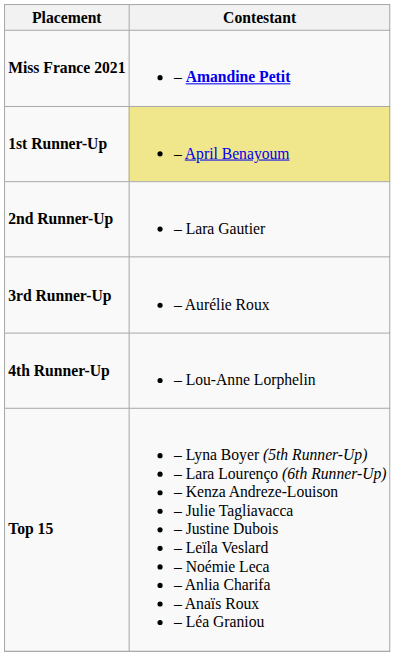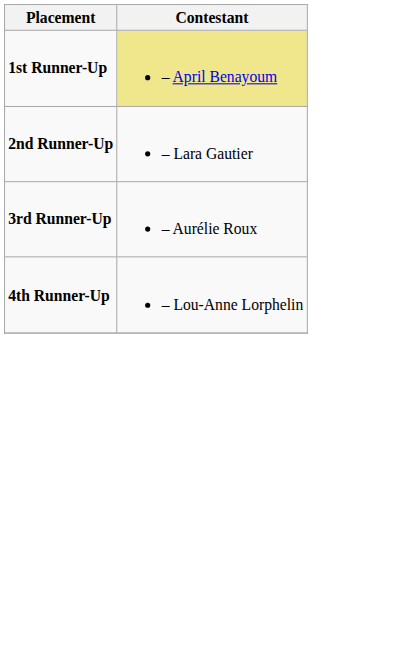 <table class="wikitable sortable" style="font-size: 95%;">
 <tr>
 <th>Placement</th>
 <th>Contestant</th>
-</tr>
-<tr>
-<td><strong>Miss France 2021</strong></td>
-<td><br><ul><li><strong></strong> – <strong><a href='#'>Amandine Petit</a></strong></li></ul></td>
 </tr>
 <tr>
 <td><strong>1st Runner-Up</strong></td>
 <td style="background: khaki;"><br><ul><li><strong></strong> – <a href='#'>April Benayoum</a></li></ul></td>
 </tr>
 <tr>
 <td><strong>2nd Runner-Up</strong></td>
 <td><br><ul><li><strong></strong> – Lara Gautier</li></ul></td>
 </tr>
 <tr>
 <td><strong>3rd Runner-Up</strong></td>
 <td><br><ul><li><strong></strong> – Aurélie Roux</li></ul></td>
 </tr>
 <tr>
 <td><strong>4th Runner-Up</strong></td>
 <td><br><ul><li><strong></strong> – Lou-Anne Lorphelin</li></ul></td>
 </tr>
 <tr>
-<td><strong>Top 15</strong></td>
-<td><br><ul><li><strong></strong> – Lyna Boyer <em>(5th Runner-Up)</em></li><li><strong></strong> – Lara Lourenço <em>(6th Runner-Up)</em></li><li><strong></strong> – Kenza Andreze-Louison</li><li><strong></strong> – Julie Tagliavacca</li><li><strong></strong> – Justine Dubois</li><li><strong></strong> – Leïla Veslard</li><li><strong></strong> – Noémie Leca</li><li><strong></strong> – Anlia Charifa</li><li><strong></strong> – Anaïs Roux</li><li><strong></strong> – Léa Graniou</li></ul></td>
-</tr>
-<tr>
 </tr>
 </table>
